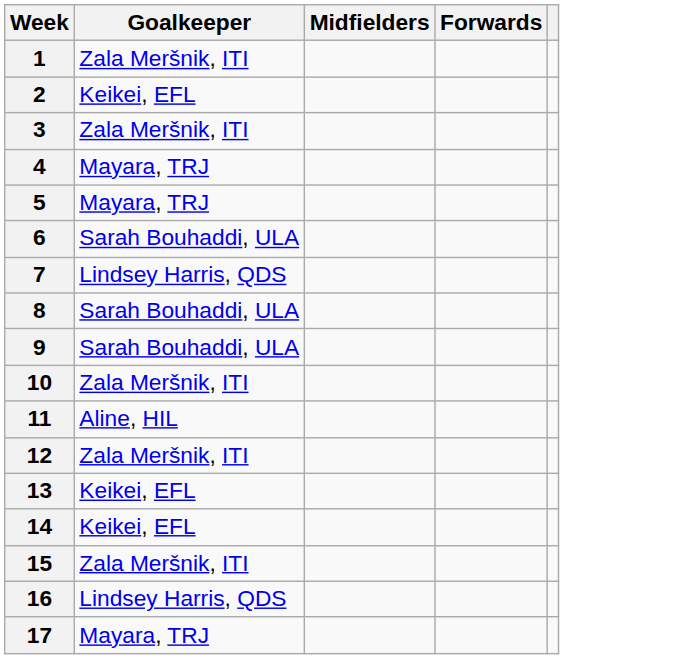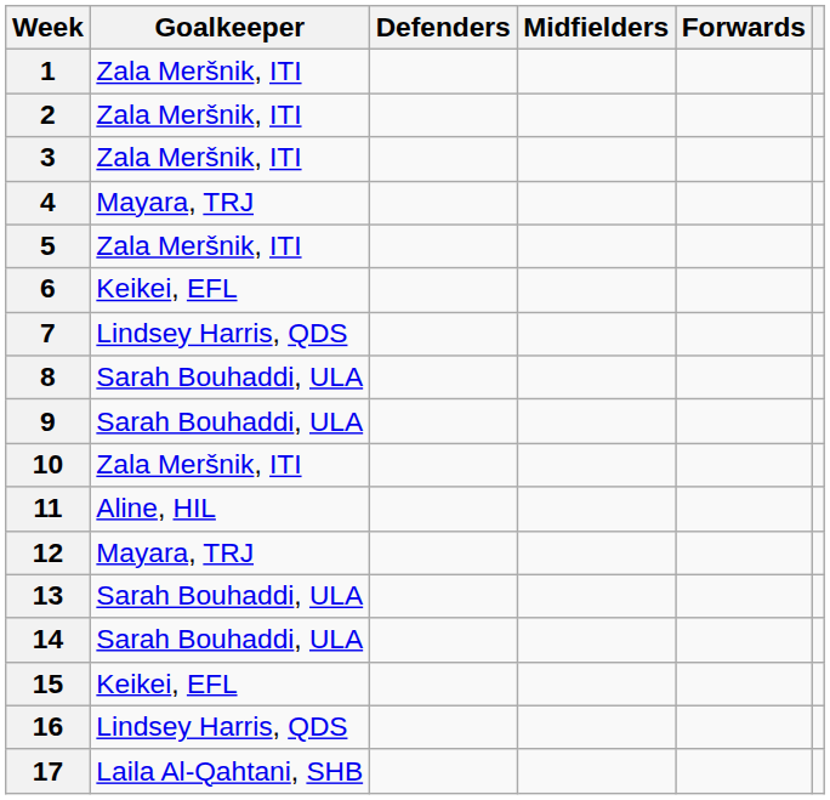 <table class="wikitable mw-collapsible mw-collapsed">
 <tr>
 <th scope="col">Week</th>
 <th scope="col">Goalkeeper</th>
+<th scope="col">Defenders</th>
 <th scope="col">Midfielders</th>
 <th scope="col">Forwards</th>
 <th scope="col"></th>
 </tr>
 <tr>
 <th>1</th>
 <td> <a href='#'>Zala Meršnik</a>, <a href='#'>ITI</a></td>
 <td></td>
 <td></td>
 <td></td>
+<td></td>
 </tr>
 <tr>
 <th>2</th>
-<td> <a href='#'>Keikei</a>, <a href='#'>EFL</a></td>
+<td> <a href='#'>Zala Meršnik</a>, <a href='#'>ITI</a></td>
+<td></td>
 <td></td>
 <td></td>
 <td></td>
 </tr>
 <tr>
 <th>3</th>
 <td> <a href='#'>Zala Meršnik</a>, <a href='#'>ITI</a></td>
 <td></td>
 <td></td>
 <td></td>
+<td></td>
 </tr>
 <tr>
 <th>4</th>
 <td> <a href='#'>Mayara</a>, <a href='#'>TRJ</a></td>
 <td></td>
 <td></td>
 <td></td>
+<td></td>
 </tr>
 <tr>
 <th>5</th>
-<td> <a href='#'>Mayara</a>, <a href='#'>TRJ</a></td>
+<td> <a href='#'>Zala Meršnik</a>, <a href='#'>ITI</a></td>
+<td></td>
 <td></td>
 <td></td>
 <td></td>
 </tr>
 <tr>
 <th>6</th>
-<td> <a href='#'>Sarah Bouhaddi</a>, <a href='#'>ULA</a></td>
+<td> <a href='#'>Keikei</a>, <a href='#'>EFL</a></td>
+<td></td>
 <td></td>
 <td></td>
 <td></td>
 </tr>
 <tr>
 <th>7</th>
 <td> <a href='#'>Lindsey Harris</a>, <a href='#'>QDS</a></td>
 <td></td>
 <td></td>
 <td></td>
+<td></td>
 </tr>
 <tr>
 <th>8</th>
 <td> <a href='#'>Sarah Bouhaddi</a>, <a href='#'>ULA</a></td>
+<td></td>
 <td></td>
 <td></td>
 <td></td>
 </tr>
 <tr>
 <th>9</th>
 <td> <a href='#'>Sarah Bouhaddi</a>, <a href='#'>ULA</a></td>
 <td></td>
 <td></td>
 <td></td>
+<td></td>
 </tr>
 <tr>
 <th>10</th>
 <td> <a href='#'>Zala Meršnik</a>, <a href='#'>ITI</a></td>
+<td></td>
 <td></td>
 <td></td>
 <td></td>
 </tr>
 <tr>
 <th>11</th>
 <td> <a href='#'>Aline</a>, <a href='#'>HIL</a></td>
 <td></td>
 <td></td>
 <td></td>
+<td></td>
 </tr>
 <tr>
 <th>12</th>
-<td> <a href='#'>Zala Meršnik</a>, <a href='#'>ITI</a></td>
+<td> <a href='#'>Mayara</a>, <a href='#'>TRJ</a></td>
+<td></td>
 <td></td>
 <td></td>
 <td></td>
 </tr>
 <tr>
 <th>13</th>
-<td> <a href='#'>Keikei</a>, <a href='#'>EFL</a></td>
+<td> <a href='#'>Sarah Bouhaddi</a>, <a href='#'>ULA</a></td>
+<td></td>
 <td></td>
 <td></td>
 <td></td>
 </tr>
 <tr>
 <th>14</th>
-<td> <a href='#'>Keikei</a>, <a href='#'>EFL</a></td>
+<td> <a href='#'>Sarah Bouhaddi</a>, <a href='#'>ULA</a></td>
+<td></td>
 <td></td>
 <td></td>
 <td></td>
 </tr>
 <tr>
 <th>15</th>
-<td> <a href='#'>Zala Meršnik</a>, <a href='#'>ITI</a></td>
+<td> <a href='#'>Keikei</a>, <a href='#'>EFL</a></td>
+<td></td>
 <td></td>
 <td></td>
 <td></td>
 </tr>
 <tr>
 <th>16</th>
 <td> <a href='#'>Lindsey Harris</a>, <a href='#'>QDS</a></td>
 <td></td>
 <td></td>
 <td></td>
+<td></td>
 </tr>
 <tr>
 <th>17</th>
-<td> <a href='#'>Mayara</a>, <a href='#'>TRJ</a></td>
+<td> <a href='#'>Laila Al-Qahtani</a>, <a href='#'>SHB</a></td>
+<td></td>
 <td></td>
 <td></td>
 <td></td>
 </tr>
 </table>
